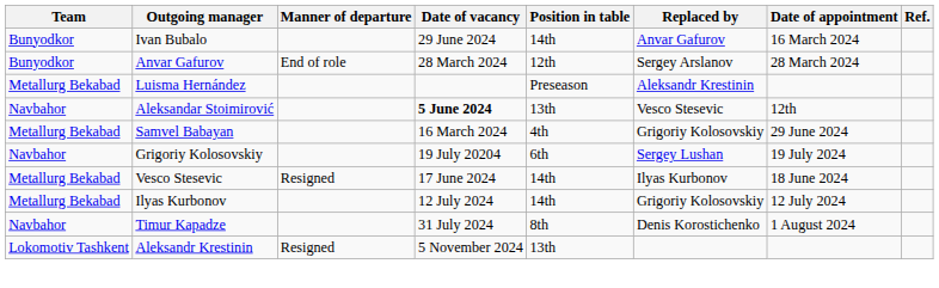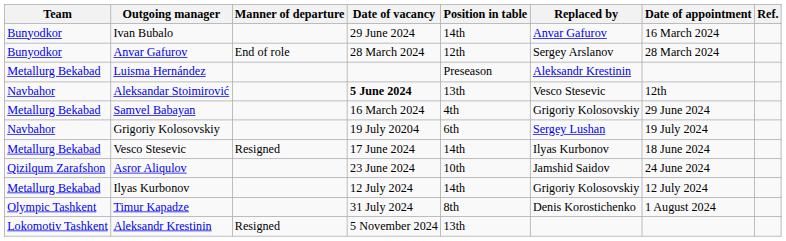 <table class="wikitable sortable">
 <tr>
 <th>Team</th>
 <th>Outgoing manager</th>
 <th>Manner of departure</th>
 <th>Date of vacancy</th>
 <th>Position in table</th>
 <th>Replaced by</th>
 <th>Date of appointment</th>
 <th>Ref.</th>
 </tr>
 <tr>
 <td><a href='#'>Bunyodkor</a></td>
 <td>Ivan Bubalo</td>
 <td></td>
 <td>29 June 2024</td>
 <td>14th</td>
 <td><a href='#'>Anvar Gafurov</a> </td>
 <td>16 March 2024</td>
 <td></td>
 </tr>
 <tr>
 <td><a href='#'>Bunyodkor</a></td>
 <td><a href='#'>Anvar Gafurov</a> </td>
 <td>End of role</td>
 <td>28 March 2024</td>
 <td>12th</td>
 <td>Sergey Arslanov</td>
 <td>28 March 2024</td>
 <td></td>
 </tr>
 <tr>
 <td><a href='#'>Metallurg Bekabad</a></td>
 <td><a href='#'>Luisma Hernández</a></td>
 <td></td>
 <td></td>
 <td>Preseason</td>
 <td><a href='#'>Aleksandr Krestinin</a></td>
 <td></td>
 <td></td>
 </tr>
 <tr>
 <td><a href='#'>Navbahor</a></td>
 <td><a href='#'>Aleksandar Stoimirović</a></td>
 <td></td>
 <td><strong>5 June 2024</strong></td>
 <td>13th</td>
 <td>Vesco Stesevic</td>
 <td>12th</td>
 <td></td>
 </tr>
 <tr>
 <td><a href='#'>Metallurg Bekabad</a></td>
 <td><a href='#'>Samvel Babayan</a></td>
 <td></td>
 <td>16 March 2024</td>
 <td>4th</td>
 <td>Grigoriy Kolosovskiy </td>
 <td>29 June 2024</td>
 <td></td>
 </tr>
 <tr>
 <td><a href='#'>Navbahor</a></td>
 <td>Grigoriy Kolosovskiy </td>
 <td></td>
 <td>19 July 20204</td>
 <td>6th</td>
 <td><a href='#'>Sergey Lushan</a></td>
 <td>19 July 2024</td>
 <td></td>
 </tr>
 <tr>
 <td><a href='#'>Metallurg Bekabad</a></td>
 <td>Vesco Stesevic</td>
 <td>Resigned</td>
 <td>17 June 2024</td>
 <td>14th</td>
 <td>Ilyas Kurbonov</td>
 <td>18 June 2024</td>
 <td></td>
 </tr>
 <tr>
+<td><a href='#'>Qizilqum Zarafshon</a></td>
+<td><a href='#'>Asror Aliqulov</a></td>
+<td></td>
+<td>23 June 2024</td>
+<td>10th</td>
+<td>Jamshid Saidov</td>
+<td>24 June 2024</td>
+<td></td>
+</tr>
+<tr>
 <td><a href='#'>Metallurg Bekabad</a></td>
 <td>Ilyas Kurbonov</td>
 <td></td>
 <td>12 July 2024</td>
 <td>14th</td>
 <td>Grigoriy Kolosovskiy</td>
 <td>12 July 2024</td>
 <td></td>
 </tr>
 <tr>
-<td><a href='#'>Navbahor</a></td>
+<td><a href='#'>Olympic Tashkent</a></td>
 <td><a href='#'>Timur Kapadze</a></td>
 <td></td>
 <td>31 July 2024</td>
 <td>8th</td>
 <td>Denis Korostichenko</td>
 <td>1 August 2024</td>
 <td></td>
 </tr>
 <tr>
 <td><a href='#'>Lokomotiv Tashkent</a></td>
 <td><a href='#'>Aleksandr Krestinin</a></td>
 <td>Resigned</td>
 <td>5 November 2024</td>
 <td>13th</td>
 <td></td>
 <td></td>
 <td></td>
 </tr>
 </table>
